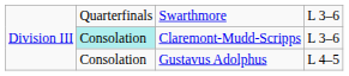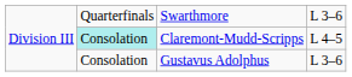 <table class="wikitable">
 <tr>
 <td rowspan="5"><a href='#'>Division III</a></td>
 <td>Quarterfinals</td>
 <td><a href='#'>Swarthmore</a></td>
 <td>L 3–6</td>
 </tr>
 <tr>
 <td style="background: paleturquoise;">Consolation</td>
 <td><a href='#'>Claremont-Mudd-Scripps</a></td>
-<td>L 3–6</td>
+<td>L 4–5</td>
 </tr>
 <tr>
 <td>Consolation</td>
 <td><a href='#'>Gustavus Adolphus</a></td>
-<td>L 4–5</td>
+<td>L 3–6</td>
 </tr>
 </table>
